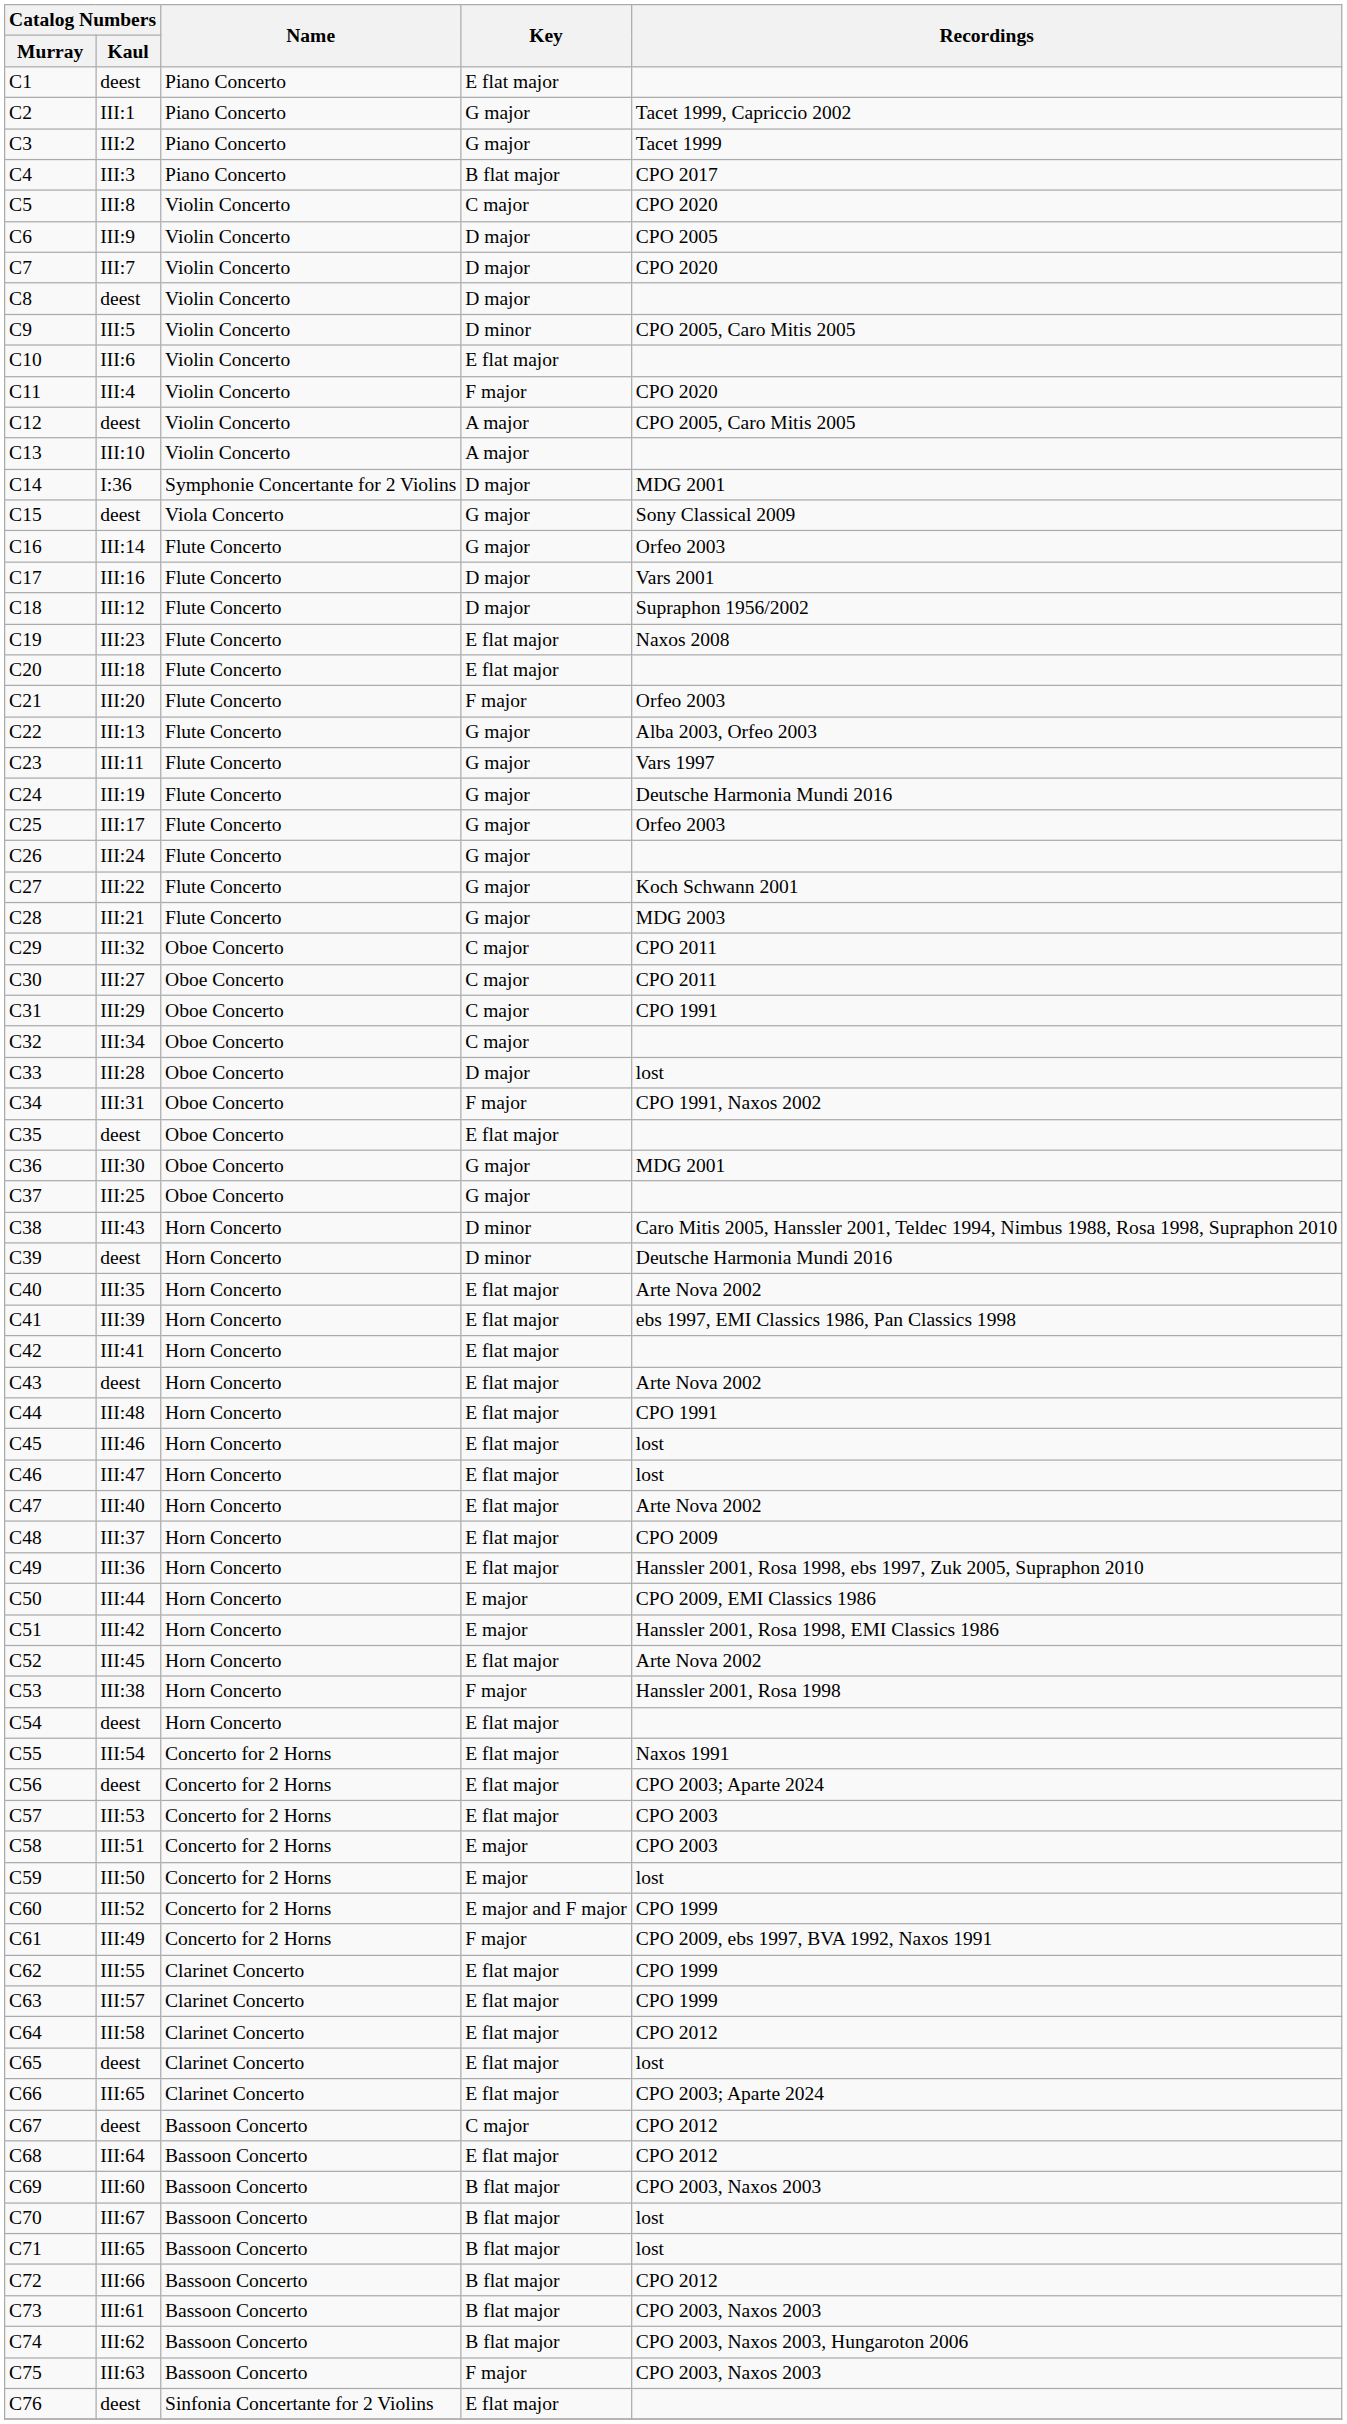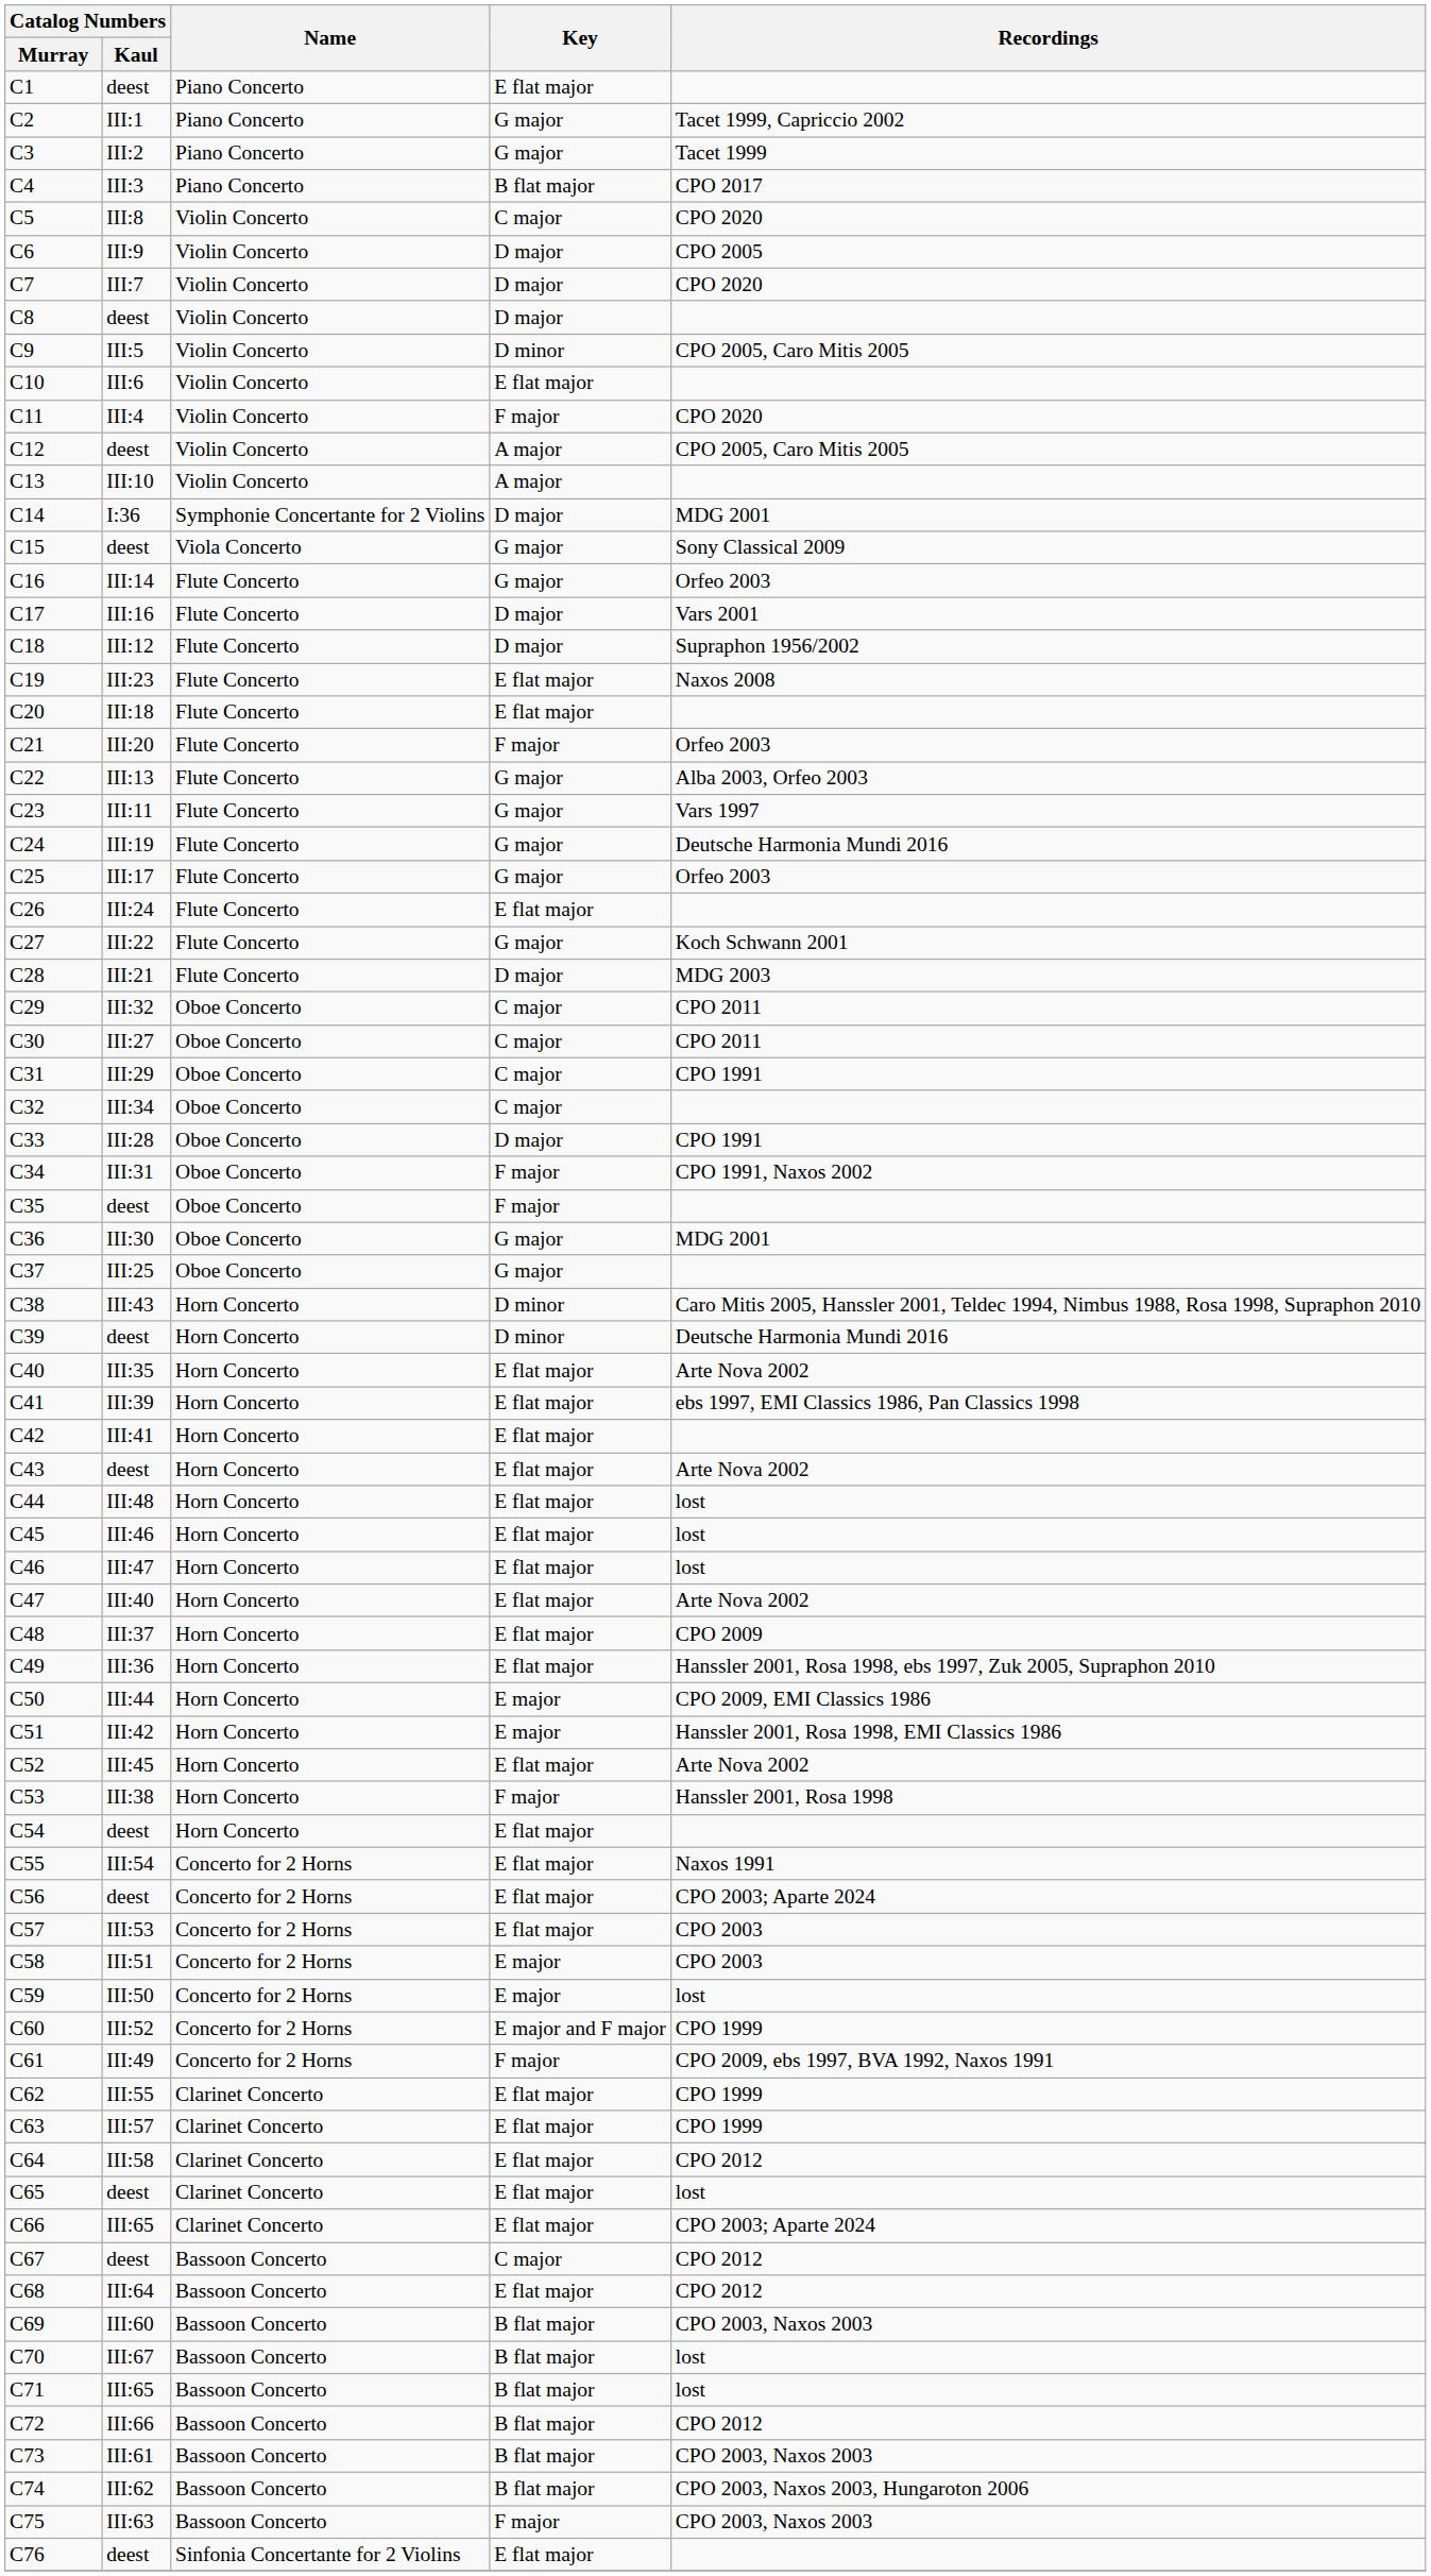 <table class="wikitable">
 <tr>
 <th colspan="2">Catalog Numbers</th>
 <th rowspan="2">Name</th>
 <th rowspan="2">Key</th>
 <th rowspan="2">Recordings</th>
 </tr>
 <tr>
 <th>Murray</th>
 <th>Kaul</th>
 </tr>
 <tr>
 <td>C1</td>
 <td>deest</td>
 <td>Piano Concerto</td>
 <td>E flat major</td>
 <td></td>
 </tr>
 <tr>
 <td>C2</td>
 <td>III:1</td>
 <td>Piano Concerto</td>
 <td>G major</td>
 <td>Tacet 1999, Capriccio 2002</td>
 </tr>
 <tr>
 <td>C3</td>
 <td>III:2</td>
 <td>Piano Concerto</td>
 <td>G major</td>
 <td>Tacet 1999</td>
 </tr>
 <tr>
 <td>C4</td>
 <td>III:3</td>
 <td>Piano Concerto</td>
 <td>B flat major</td>
 <td>CPO 2017</td>
 </tr>
 <tr>
 <td>C5</td>
 <td>III:8</td>
 <td>Violin Concerto</td>
 <td>C major</td>
 <td>CPO 2020</td>
 </tr>
 <tr>
 <td>C6</td>
 <td>III:9</td>
 <td>Violin Concerto</td>
 <td>D major</td>
 <td>CPO 2005</td>
 </tr>
 <tr>
 <td>C7</td>
 <td>III:7</td>
 <td>Violin Concerto</td>
 <td>D major</td>
 <td>CPO 2020</td>
 </tr>
 <tr>
 <td>C8</td>
 <td>deest</td>
 <td>Violin Concerto</td>
 <td>D major</td>
 <td></td>
 </tr>
 <tr>
 <td>C9</td>
 <td>III:5</td>
 <td>Violin Concerto</td>
 <td>D minor</td>
 <td>CPO 2005, Caro Mitis 2005</td>
 </tr>
 <tr>
 <td>C10</td>
 <td>III:6</td>
 <td>Violin Concerto</td>
 <td>E flat major</td>
 <td></td>
 </tr>
 <tr>
 <td>C11</td>
 <td>III:4</td>
 <td>Violin Concerto</td>
 <td>F major</td>
 <td>CPO 2020</td>
 </tr>
 <tr>
 <td>C12</td>
 <td>deest</td>
 <td>Violin Concerto</td>
 <td>A major</td>
 <td>CPO 2005, Caro Mitis 2005</td>
 </tr>
 <tr>
 <td>C13</td>
 <td>III:10</td>
 <td>Violin Concerto</td>
 <td>A major</td>
 <td></td>
 </tr>
 <tr>
 <td>C14</td>
 <td>I:36</td>
 <td>Symphonie Concertante for 2 Violins</td>
 <td>D major</td>
 <td>MDG 2001</td>
 </tr>
 <tr>
 <td>C15</td>
 <td>deest</td>
 <td>Viola Concerto</td>
 <td>G major</td>
 <td>Sony Classical 2009</td>
 </tr>
 <tr>
 <td>C16</td>
 <td>III:14</td>
 <td>Flute Concerto</td>
 <td>G major</td>
 <td>Orfeo 2003</td>
 </tr>
 <tr>
 <td>C17</td>
 <td>III:16</td>
 <td>Flute Concerto</td>
 <td>D major</td>
 <td>Vars 2001</td>
 </tr>
 <tr>
 <td>C18</td>
 <td>III:12</td>
 <td>Flute Concerto</td>
 <td>D major</td>
 <td>Supraphon 1956/2002</td>
 </tr>
 <tr>
 <td>C19</td>
 <td>III:23</td>
 <td>Flute Concerto</td>
 <td>E flat major</td>
 <td>Naxos 2008</td>
 </tr>
 <tr>
 <td>C20</td>
 <td>III:18</td>
 <td>Flute Concerto</td>
 <td>E flat major</td>
 <td></td>
 </tr>
 <tr>
 <td>C21</td>
 <td>III:20</td>
 <td>Flute Concerto</td>
 <td>F major</td>
 <td>Orfeo 2003</td>
 </tr>
 <tr>
 <td>C22</td>
 <td>III:13</td>
 <td>Flute Concerto</td>
 <td>G major</td>
 <td>Alba 2003, Orfeo 2003</td>
 </tr>
 <tr>
 <td>C23</td>
 <td>III:11</td>
 <td>Flute Concerto</td>
 <td>G major</td>
 <td>Vars 1997</td>
 </tr>
 <tr>
 <td>C24</td>
 <td>III:19</td>
 <td>Flute Concerto</td>
 <td>G major</td>
 <td>Deutsche Harmonia Mundi 2016</td>
 </tr>
 <tr>
 <td>C25</td>
 <td>III:17</td>
 <td>Flute Concerto</td>
 <td>G major</td>
 <td>Orfeo 2003</td>
 </tr>
 <tr>
 <td>C26</td>
 <td>III:24</td>
 <td>Flute Concerto</td>
-<td>G major</td>
+<td>E flat major</td>
 <td></td>
 </tr>
 <tr>
 <td>C27</td>
 <td>III:22</td>
 <td>Flute Concerto</td>
 <td>G major</td>
 <td>Koch Schwann 2001</td>
 </tr>
 <tr>
 <td>C28</td>
 <td>III:21</td>
 <td>Flute Concerto</td>
-<td>G major</td>
+<td>D major</td>
 <td>MDG 2003</td>
 </tr>
 <tr>
 <td>C29</td>
 <td>III:32</td>
 <td>Oboe Concerto</td>
 <td>C major</td>
 <td>CPO 2011</td>
 </tr>
 <tr>
 <td>C30</td>
 <td>III:27</td>
 <td>Oboe Concerto</td>
 <td>C major</td>
 <td>CPO 2011</td>
 </tr>
 <tr>
 <td>C31</td>
 <td>III:29</td>
 <td>Oboe Concerto</td>
 <td>C major</td>
 <td>CPO 1991</td>
 </tr>
 <tr>
 <td>C32</td>
 <td>III:34</td>
 <td>Oboe Concerto</td>
 <td>C major</td>
 <td></td>
 </tr>
 <tr>
 <td>C33</td>
 <td>III:28</td>
 <td>Oboe Concerto</td>
 <td>D major</td>
-<td>lost</td>
+<td>CPO 1991</td>
 </tr>
 <tr>
 <td>C34</td>
 <td>III:31</td>
 <td>Oboe Concerto</td>
 <td>F major</td>
 <td>CPO 1991, Naxos 2002</td>
 </tr>
 <tr>
 <td>C35</td>
 <td>deest</td>
 <td>Oboe Concerto</td>
-<td>E flat major</td>
+<td>F major</td>
 <td></td>
 </tr>
 <tr>
 <td>C36</td>
 <td>III:30</td>
 <td>Oboe Concerto</td>
 <td>G major</td>
 <td>MDG 2001</td>
 </tr>
 <tr>
 <td>C37</td>
 <td>III:25</td>
 <td>Oboe Concerto</td>
 <td>G major</td>
 <td></td>
 </tr>
 <tr>
 <td>C38</td>
 <td>III:43</td>
 <td>Horn Concerto</td>
 <td>D minor</td>
 <td>Caro Mitis 2005, Hanssler 2001, Teldec 1994, Nimbus 1988, Rosa 1998, Supraphon 2010</td>
 </tr>
 <tr>
 <td>C39</td>
 <td>deest</td>
 <td>Horn Concerto</td>
 <td>D minor</td>
 <td>Deutsche Harmonia Mundi 2016</td>
 </tr>
 <tr>
 <td>C40</td>
 <td>III:35</td>
 <td>Horn Concerto</td>
 <td>E flat major</td>
 <td>Arte Nova 2002</td>
 </tr>
 <tr>
 <td>C41</td>
 <td>III:39</td>
 <td>Horn Concerto</td>
 <td>E flat major</td>
 <td>ebs 1997, EMI Classics 1986, Pan Classics 1998</td>
 </tr>
 <tr>
 <td>C42</td>
 <td>III:41</td>
 <td>Horn Concerto</td>
 <td>E flat major</td>
 <td></td>
 </tr>
 <tr>
 <td>C43</td>
 <td>deest</td>
 <td>Horn Concerto</td>
 <td>E flat major</td>
 <td>Arte Nova 2002</td>
 </tr>
 <tr>
 <td>C44</td>
 <td>III:48</td>
 <td>Horn Concerto</td>
 <td>E flat major</td>
-<td>CPO 1991</td>
+<td>lost</td>
 </tr>
 <tr>
 <td>C45</td>
 <td>III:46</td>
 <td>Horn Concerto</td>
 <td>E flat major</td>
 <td>lost</td>
 </tr>
 <tr>
 <td>C46</td>
 <td>III:47</td>
 <td>Horn Concerto</td>
 <td>E flat major</td>
 <td>lost</td>
 </tr>
 <tr>
 <td>C47</td>
 <td>III:40</td>
 <td>Horn Concerto</td>
 <td>E flat major</td>
 <td>Arte Nova 2002</td>
 </tr>
 <tr>
 <td>C48</td>
 <td>III:37</td>
 <td>Horn Concerto</td>
 <td>E flat major</td>
 <td>CPO 2009</td>
 </tr>
 <tr>
 <td>C49</td>
 <td>III:36</td>
 <td>Horn Concerto</td>
 <td>E flat major</td>
 <td>Hanssler 2001, Rosa 1998, ebs 1997, Zuk 2005, Supraphon 2010</td>
 </tr>
 <tr>
 <td>C50</td>
 <td>III:44</td>
 <td>Horn Concerto</td>
 <td>E major</td>
 <td>CPO 2009, EMI Classics 1986</td>
 </tr>
 <tr>
 <td>C51</td>
 <td>III:42</td>
 <td>Horn Concerto</td>
 <td>E major</td>
 <td>Hanssler 2001, Rosa 1998, EMI Classics 1986</td>
 </tr>
 <tr>
 <td>C52</td>
 <td>III:45</td>
 <td>Horn Concerto</td>
 <td>E flat major</td>
 <td>Arte Nova 2002</td>
 </tr>
 <tr>
 <td>C53</td>
 <td>III:38</td>
 <td>Horn Concerto</td>
 <td>F major</td>
 <td>Hanssler 2001, Rosa 1998</td>
 </tr>
 <tr>
 <td>C54</td>
 <td>deest</td>
 <td>Horn Concerto</td>
 <td>E flat major</td>
 <td></td>
 </tr>
 <tr>
 <td>C55</td>
 <td>III:54</td>
 <td>Concerto for 2 Horns</td>
 <td>E flat major</td>
 <td>Naxos 1991</td>
 </tr>
 <tr>
 <td>C56</td>
 <td>deest</td>
 <td>Concerto for 2 Horns</td>
 <td>E flat major</td>
 <td>CPO 2003; Aparte 2024</td>
 </tr>
 <tr>
 <td>C57</td>
 <td>III:53</td>
 <td>Concerto for 2 Horns</td>
 <td>E flat major</td>
 <td>CPO 2003</td>
 </tr>
 <tr>
 <td>C58</td>
 <td>III:51</td>
 <td>Concerto for 2 Horns</td>
 <td>E major</td>
 <td>CPO 2003</td>
 </tr>
 <tr>
 <td>C59</td>
 <td>III:50</td>
 <td>Concerto for 2 Horns</td>
 <td>E major</td>
 <td>lost</td>
 </tr>
 <tr>
 <td>C60</td>
 <td>III:52</td>
 <td>Concerto for 2 Horns</td>
 <td>E major and F major</td>
 <td>CPO 1999</td>
 </tr>
 <tr>
 <td>C61</td>
 <td>III:49</td>
 <td>Concerto for 2 Horns</td>
 <td>F major</td>
 <td>CPO 2009, ebs 1997, BVA 1992, Naxos 1991</td>
 </tr>
 <tr>
 <td>C62</td>
 <td>III:55</td>
 <td>Clarinet Concerto</td>
 <td>E flat major</td>
 <td>CPO 1999</td>
 </tr>
 <tr>
 <td>C63</td>
 <td>III:57</td>
 <td>Clarinet Concerto</td>
 <td>E flat major</td>
 <td>CPO 1999</td>
 </tr>
 <tr>
 <td>C64</td>
 <td>III:58</td>
 <td>Clarinet Concerto</td>
 <td>E flat major</td>
 <td>CPO 2012</td>
 </tr>
 <tr>
 <td>C65</td>
 <td>deest</td>
 <td>Clarinet Concerto</td>
 <td>E flat major</td>
 <td>lost</td>
 </tr>
 <tr>
 <td>C66</td>
 <td>III:65</td>
 <td>Clarinet Concerto</td>
 <td>E flat major</td>
 <td>CPO 2003; Aparte 2024</td>
 </tr>
 <tr>
 <td>C67</td>
 <td>deest</td>
 <td>Bassoon Concerto</td>
 <td>C major</td>
 <td>CPO 2012</td>
 </tr>
 <tr>
 <td>C68</td>
 <td>III:64</td>
 <td>Bassoon Concerto</td>
 <td>E flat major</td>
 <td>CPO 2012</td>
 </tr>
 <tr>
 <td>C69</td>
 <td>III:60</td>
 <td>Bassoon Concerto</td>
 <td>B flat major</td>
 <td>CPO 2003, Naxos 2003</td>
 </tr>
 <tr>
 <td>C70</td>
 <td>III:67</td>
 <td>Bassoon Concerto</td>
 <td>B flat major</td>
 <td>lost</td>
 </tr>
 <tr>
 <td>C71</td>
 <td>III:65</td>
 <td>Bassoon Concerto</td>
 <td>B flat major</td>
 <td>lost</td>
 </tr>
 <tr>
 <td>C72</td>
 <td>III:66</td>
 <td>Bassoon Concerto</td>
 <td>B flat major</td>
 <td>CPO 2012</td>
 </tr>
 <tr>
 <td>C73</td>
 <td>III:61</td>
 <td>Bassoon Concerto</td>
 <td>B flat major</td>
 <td>CPO 2003, Naxos 2003</td>
 </tr>
 <tr>
 <td>C74</td>
 <td>III:62</td>
 <td>Bassoon Concerto</td>
 <td>B flat major</td>
 <td>CPO 2003, Naxos 2003, Hungaroton 2006</td>
 </tr>
 <tr>
 <td>C75</td>
 <td>III:63</td>
 <td>Bassoon Concerto</td>
 <td>F major</td>
 <td>CPO 2003, Naxos 2003</td>
 </tr>
 <tr>
 <td>C76</td>
 <td>deest</td>
 <td>Sinfonia Concertante for 2 Violins</td>
 <td>E flat major</td>
 <td></td>
 </tr>
 <tr>
 </tr>
 </table>
